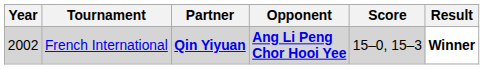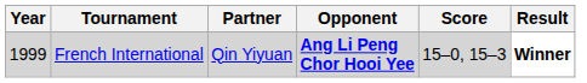 <table class="sortable wikitable" style="font-size: 90%;">
 <tr>
 <th>Year</th>
 <th>Tournament</th>
 <th>Partner</th>
 <th>Opponent</th>
 <th>Score</th>
 <th>Result</th>
 </tr>
 <tr style="background:#D5D5D5">
-<td align="center">2002</td>
+<td align="center">1999</td>
 <td align="left"><a href='#'>French International</a></td>
-<td align="left"><strong> <a href='#'>Qin Yiyuan</a></strong></td>
+<td align="left"> <a href='#'>Qin Yiyuan</a></td>
 <td align="left"><strong> <a href='#'>Ang Li Peng</a> <br>  <a href='#'>Chor Hooi Yee</a></strong></td>
 <td align="left">15–0, 15–3</td>
 <td style="text-align:left; background:white"> <strong>Winner</strong></td>
 </tr>
 </table>
